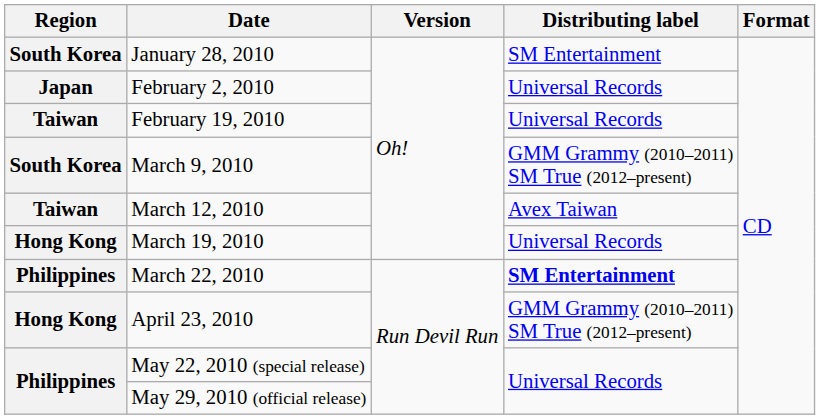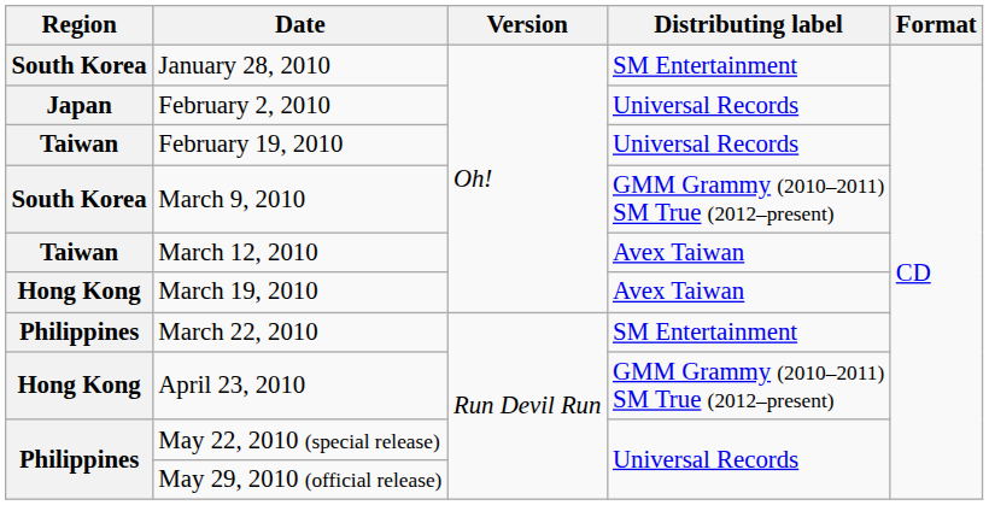 <table class="wikitable plainrowheaders">
 <tr>
 <th>Region</th>
 <th>Date</th>
 <th>Version</th>
 <th>Distributing label</th>
 <th>Format</th>
 </tr>
 <tr>
 <th scope="row">South Korea</th>
 <td>January 28, 2010</td>
 <td rowspan="6"><em>Oh!</em></td>
 <td><a href='#'>SM Entertainment</a></td>
 <td rowspan="10"><a href='#'>CD</a></td>
 </tr>
 <tr>
 <th scope="row">Japan</th>
 <td>February 2, 2010</td>
 <td><a href='#'>Universal Records</a></td>
 </tr>
 <tr>
 <th scope="row">Taiwan</th>
 <td>February 19, 2010</td>
 <td><a href='#'>Universal Records</a></td>
 </tr>
 <tr>
 <th scope="row">South Korea</th>
 <td>March 9, 2010</td>
 <td><a href='#'>GMM Grammy</a> <small>(2010–2011)</small><br><a href='#'>SM True</a> <small>(2012–present)</small></td>
 </tr>
 <tr>
 <th scope="row">Taiwan</th>
 <td>March 12, 2010</td>
 <td><a href='#'>Avex Taiwan</a></td>
 </tr>
 <tr>
 <th scope="row">Hong Kong</th>
 <td>March 19, 2010</td>
-<td><a href='#'>Universal Records</a></td>
+<td><a href='#'>Avex Taiwan</a></td>
 </tr>
 <tr>
 <th scope="row">Philippines</th>
 <td>March 22, 2010</td>
 <td rowspan="4"><em>Run Devil Run</em></td>
-<td><strong><a href='#'>SM Entertainment</a></strong></td>
+<td><a href='#'>SM Entertainment</a></td>
 </tr>
 <tr>
 <th scope="row">Hong Kong</th>
 <td>April 23, 2010</td>
 <td><a href='#'>GMM Grammy</a> <small>(2010–2011)</small><br><a href='#'>SM True</a> <small>(2012–present)</small></td>
 </tr>
 <tr>
 <th scope="row" rowspan="2">Philippines</th>
 <td>May 22, 2010 <small>(special release)</small></td>
 <td rowspan="2"><a href='#'>Universal Records</a></td>
 </tr>
 <tr>
 <td>May 29, 2010 <small>(official release)</small></td>
 </tr>
 </table>
